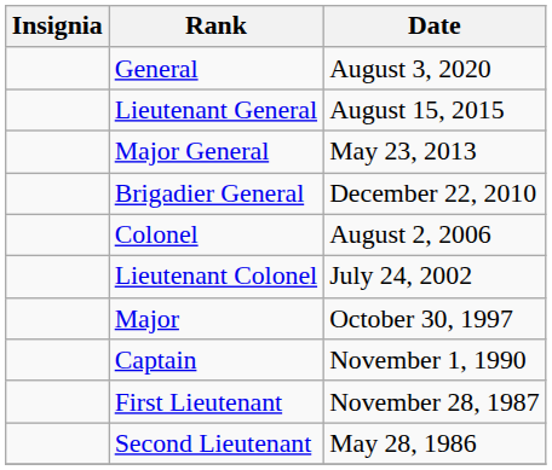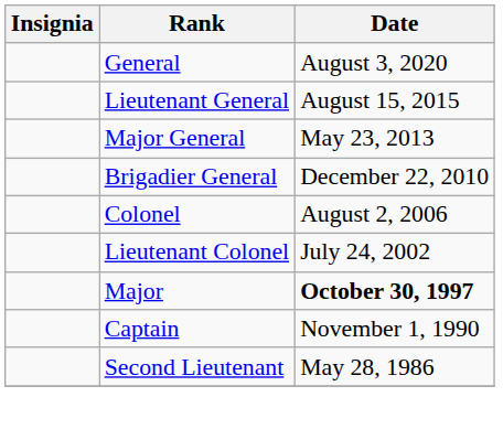 <table class="wikitable">
 <tr>
 <th>Insignia</th>
 <th>Rank</th>
 <th>Date</th>
 </tr>
 <tr>
 <td></td>
 <td><a href='#'>General</a></td>
 <td>August 3, 2020</td>
 </tr>
 <tr>
 <td></td>
 <td><a href='#'>Lieutenant General</a></td>
 <td>August 15, 2015</td>
 </tr>
 <tr>
 <td></td>
 <td><a href='#'>Major General</a></td>
 <td>May 23, 2013</td>
 </tr>
 <tr>
 <td></td>
 <td><a href='#'>Brigadier General</a></td>
 <td>December 22, 2010</td>
 </tr>
 <tr>
 <td></td>
 <td><a href='#'>Colonel</a></td>
 <td>August 2, 2006</td>
 </tr>
 <tr>
 <td></td>
 <td><a href='#'>Lieutenant Colonel</a></td>
 <td>July 24, 2002</td>
 </tr>
 <tr>
 <td></td>
 <td><a href='#'>Major</a></td>
-<td>October 30, 1997</td>
+<td><strong>October 30, 1997</strong></td>
 </tr>
 <tr>
 <td></td>
 <td><a href='#'>Captain</a></td>
 <td>November 1, 1990</td>
-</tr>
-<tr>
-<td></td>
-<td><a href='#'>First Lieutenant</a></td>
-<td>November 28, 1987</td>
 </tr>
 <tr>
 <td></td>
 <td><a href='#'>Second Lieutenant</a></td>
 <td>May 28, 1986</td>
 </tr>
 <tr>
 </tr>
 </table>
